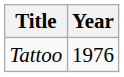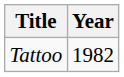 <table class="wikitable">
 <tr>
 <th>Title</th>
 <th>Year</th>
 </tr>
 <tr>
 <td><em>Tattoo</em></td>
-<td>1976</td>
+<td>1982</td>
 </tr>
 </table>
